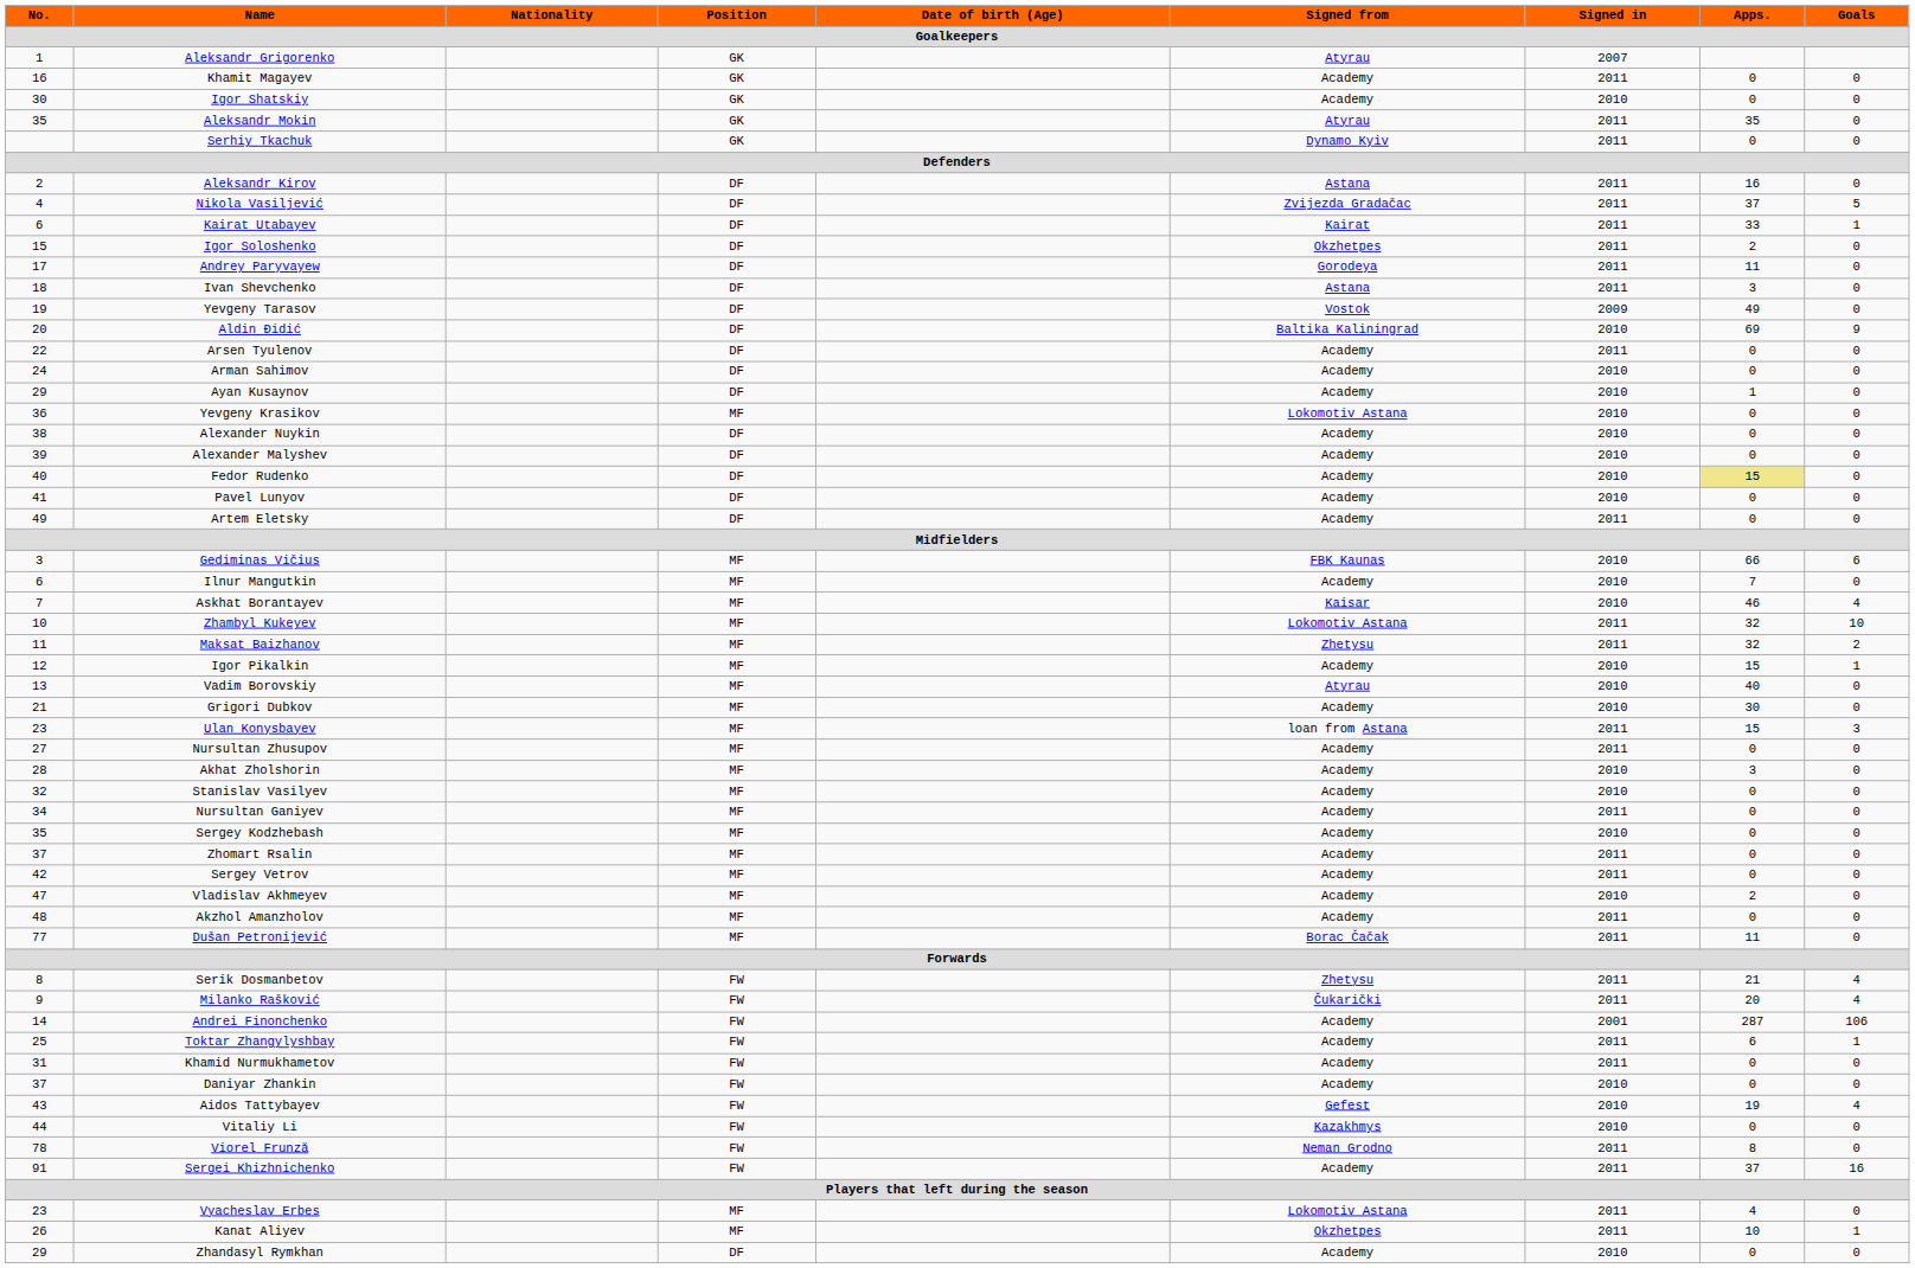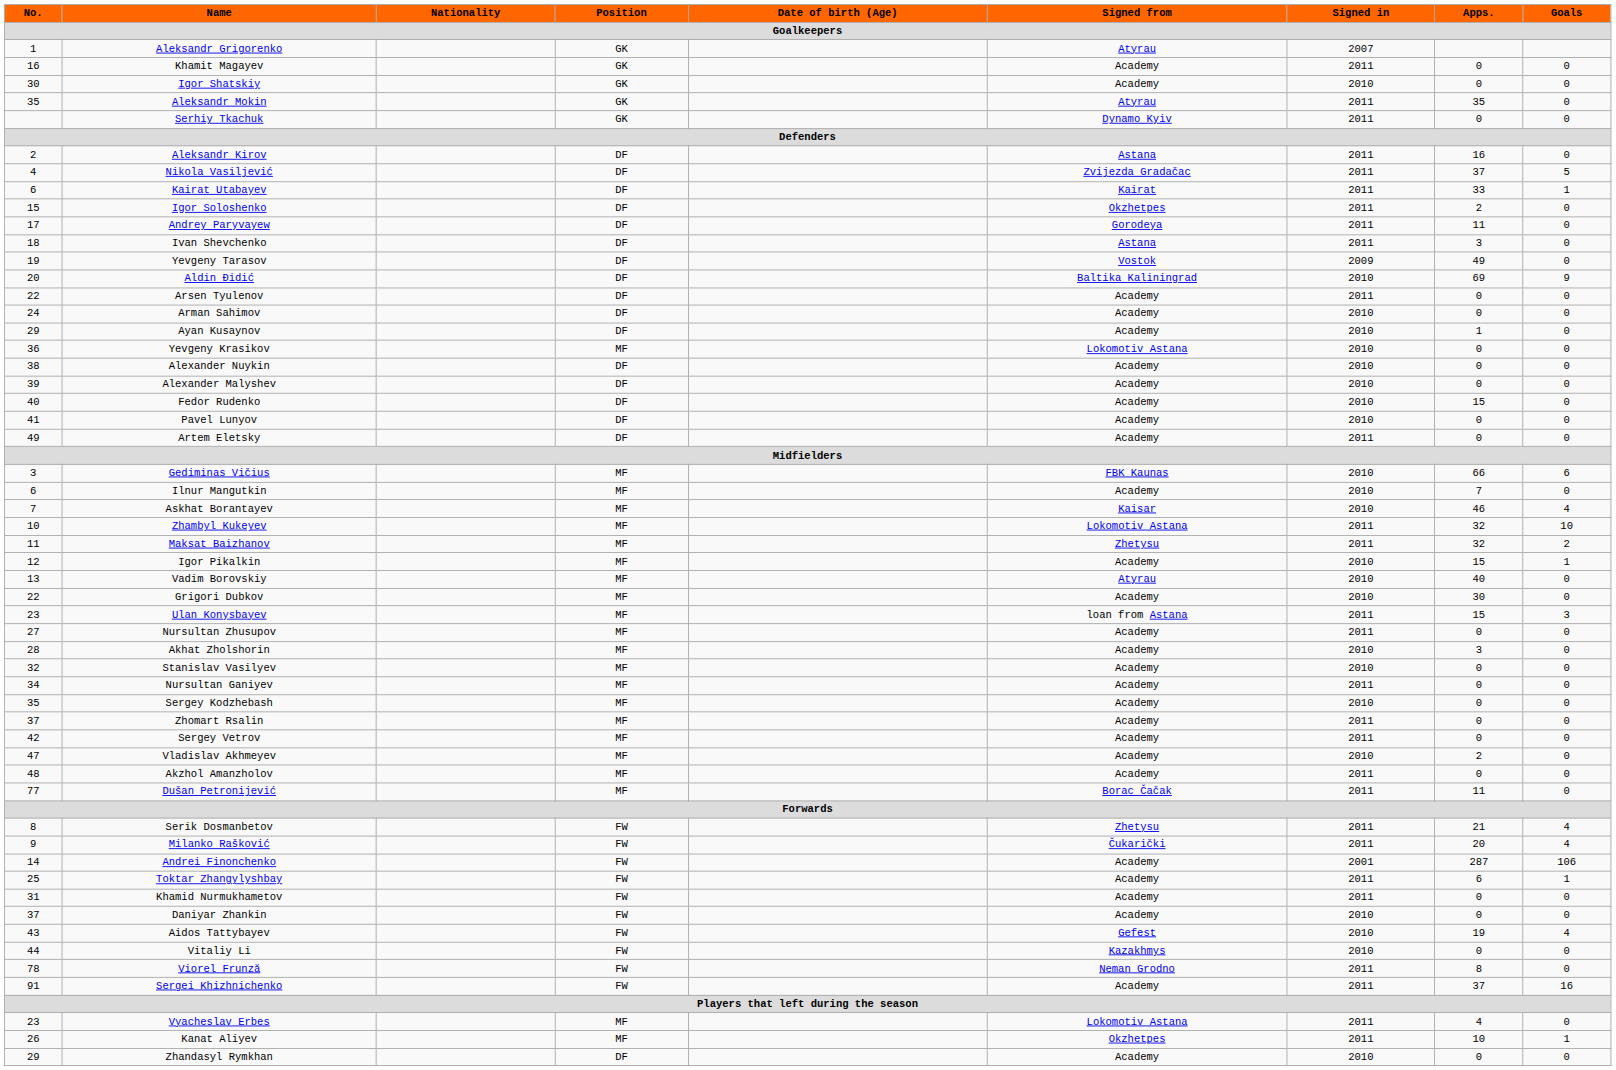 <table class="wikitable"  style="text-align:center; font-size:90%; width:90%;">
 <tr>
 <th style="background:#FF6600; color:black; text-align:center;">No.</th>
 <th style="background:#FF6600; color:black; text-align:center;">Name</th>
 <th style="background:#FF6600; color:black; text-align:center;">Nationality</th>
 <th style="background:#FF6600; color:black; text-align:center;">Position</th>
 <th style="background:#FF6600; color:black; text-align:center;">Date of birth (Age)</th>
 <th style="background:#FF6600; color:black; text-align:center;">Signed from</th>
 <th style="background:#FF6600; color:black; text-align:center;">Signed in</th>
 <th style="background:#FF6600; color:black; text-align:center;">Apps.</th>
 <th style="background:#FF6600; color:black; text-align:center;">Goals</th>
 </tr>
 <tr>
 <th colspan="11"  style="background:#dcdcdc; text-align:center;">Goalkeepers</th>
 </tr>
 <tr>
 <td>1</td>
 <td><a href='#'>Aleksandr Grigorenko</a></td>
 <td></td>
 <td>GK</td>
 <td></td>
 <td><a href='#'>Atyrau</a></td>
 <td>2007</td>
 <td></td>
 <td></td>
 </tr>
 <tr>
 <td>16</td>
 <td>Khamit Magayev</td>
 <td></td>
 <td>GK</td>
 <td></td>
 <td>Academy</td>
 <td>2011</td>
 <td>0</td>
 <td>0</td>
 </tr>
 <tr>
 <td>30</td>
 <td><a href='#'>Igor Shatskiy</a></td>
 <td></td>
 <td>GK</td>
 <td></td>
 <td>Academy</td>
 <td>2010</td>
 <td>0</td>
 <td>0</td>
 </tr>
 <tr>
 <td>35</td>
 <td><a href='#'>Aleksandr Mokin</a></td>
 <td></td>
 <td>GK</td>
 <td></td>
 <td><a href='#'>Atyrau</a></td>
 <td>2011</td>
 <td>35</td>
 <td>0</td>
 </tr>
 <tr>
 <td></td>
 <td><a href='#'>Serhiy Tkachuk</a></td>
 <td></td>
 <td>GK</td>
 <td></td>
 <td><a href='#'>Dynamo Kyiv</a></td>
 <td>2011</td>
 <td>0</td>
 <td>0</td>
 </tr>
 <tr>
 <th colspan="11"  style="background:#dcdcdc; text-align:center;">Defenders</th>
 </tr>
 <tr>
 <td>2</td>
 <td><a href='#'>Aleksandr Kirov</a></td>
 <td></td>
 <td>DF</td>
 <td></td>
 <td><a href='#'>Astana</a></td>
 <td>2011</td>
 <td>16</td>
 <td>0</td>
 </tr>
 <tr>
 <td>4</td>
 <td><a href='#'>Nikola Vasiljević</a></td>
 <td></td>
 <td>DF</td>
 <td></td>
 <td><a href='#'>Zvijezda Gradačac</a></td>
 <td>2011</td>
 <td>37</td>
 <td>5</td>
 </tr>
 <tr>
 <td>6</td>
 <td><a href='#'>Kairat Utabayev</a></td>
 <td></td>
 <td>DF</td>
 <td></td>
 <td><a href='#'>Kairat</a></td>
 <td>2011</td>
 <td>33</td>
 <td>1</td>
 </tr>
 <tr>
 <td>15</td>
 <td><a href='#'>Igor Soloshenko</a></td>
 <td></td>
 <td>DF</td>
 <td></td>
 <td><a href='#'>Okzhetpes</a></td>
 <td>2011</td>
 <td>2</td>
 <td>0</td>
 </tr>
 <tr>
 <td>17</td>
 <td><a href='#'>Andrey Paryvayew</a></td>
 <td></td>
 <td>DF</td>
 <td></td>
 <td><a href='#'>Gorodeya</a></td>
 <td>2011</td>
 <td>11</td>
 <td>0</td>
 </tr>
 <tr>
 <td>18</td>
 <td>Ivan Shevchenko</td>
 <td></td>
 <td>DF</td>
 <td></td>
 <td><a href='#'>Astana</a></td>
 <td>2011</td>
 <td>3</td>
 <td>0</td>
 </tr>
 <tr>
 <td>19</td>
 <td>Yevgeny Tarasov</td>
 <td></td>
 <td>DF</td>
 <td></td>
 <td><a href='#'>Vostok</a></td>
 <td>2009</td>
 <td>49</td>
 <td>0</td>
 </tr>
 <tr>
 <td>20</td>
 <td><a href='#'>Aldin Đidić</a></td>
 <td></td>
 <td>DF</td>
 <td></td>
 <td><a href='#'>Baltika Kaliningrad</a></td>
 <td>2010</td>
 <td>69</td>
 <td>9</td>
 </tr>
 <tr>
 <td>22</td>
 <td>Arsen Tyulenov</td>
 <td></td>
 <td>DF</td>
 <td></td>
 <td>Academy</td>
 <td>2011</td>
 <td>0</td>
 <td>0</td>
 </tr>
 <tr>
 <td>24</td>
 <td>Arman Sahimov</td>
 <td></td>
 <td>DF</td>
 <td></td>
 <td>Academy</td>
 <td>2010</td>
 <td>0</td>
 <td>0</td>
 </tr>
 <tr>
 <td>29</td>
 <td>Ayan Kusaynov</td>
 <td></td>
 <td>DF</td>
 <td></td>
 <td>Academy</td>
 <td>2010</td>
 <td>1</td>
 <td>0</td>
 </tr>
 <tr>
 <td>36</td>
 <td>Yevgeny Krasikov</td>
 <td></td>
 <td>MF</td>
 <td></td>
 <td><a href='#'>Lokomotiv Astana</a></td>
 <td>2010</td>
 <td>0</td>
 <td>0</td>
 </tr>
 <tr>
 <td>38</td>
 <td>Alexander Nuykin</td>
 <td></td>
 <td>DF</td>
 <td></td>
 <td>Academy</td>
 <td>2010</td>
 <td>0</td>
 <td>0</td>
 </tr>
 <tr>
 <td>39</td>
 <td>Alexander Malyshev</td>
 <td></td>
 <td>DF</td>
 <td></td>
 <td>Academy</td>
 <td>2010</td>
 <td>0</td>
 <td>0</td>
 </tr>
 <tr>
 <td>40</td>
 <td>Fedor Rudenko</td>
 <td></td>
 <td>DF</td>
 <td></td>
 <td>Academy</td>
 <td>2010</td>
-<td style="background: khaki;">15</td>
+<td>15</td>
 <td>0</td>
 </tr>
 <tr>
 <td>41</td>
 <td>Pavel Lunyov</td>
 <td></td>
 <td>DF</td>
 <td></td>
 <td>Academy</td>
 <td>2010</td>
 <td>0</td>
 <td>0</td>
 </tr>
 <tr>
 <td>49</td>
 <td>Artem Eletsky</td>
 <td></td>
 <td>DF</td>
 <td></td>
 <td>Academy</td>
 <td>2011</td>
 <td>0</td>
 <td>0</td>
 </tr>
 <tr>
 <th colspan="11"  style="background:#dcdcdc; text-align:center;">Midfielders</th>
 </tr>
 <tr>
 <td>3</td>
 <td><a href='#'>Gediminas Vičius</a></td>
 <td></td>
 <td>MF</td>
 <td></td>
 <td><a href='#'>FBK Kaunas</a></td>
 <td>2010</td>
 <td>66</td>
 <td>6</td>
 </tr>
 <tr>
 <td>6</td>
 <td>Ilnur Mangutkin</td>
 <td></td>
 <td>MF</td>
 <td></td>
 <td>Academy</td>
 <td>2010</td>
 <td>7</td>
 <td>0</td>
 </tr>
 <tr>
 <td>7</td>
 <td>Askhat Borantayev</td>
 <td></td>
 <td>MF</td>
 <td></td>
 <td><a href='#'>Kaisar</a></td>
 <td>2010</td>
 <td>46</td>
 <td>4</td>
 </tr>
 <tr>
 <td>10</td>
 <td><a href='#'>Zhambyl Kukeyev</a></td>
 <td></td>
 <td>MF</td>
 <td></td>
 <td><a href='#'>Lokomotiv Astana</a></td>
 <td>2011</td>
 <td>32</td>
 <td>10</td>
 </tr>
 <tr>
 <td>11</td>
 <td><a href='#'>Maksat Baizhanov</a></td>
 <td></td>
 <td>MF</td>
 <td></td>
 <td><a href='#'>Zhetysu</a></td>
 <td>2011</td>
 <td>32</td>
 <td>2</td>
 </tr>
 <tr>
 <td>12</td>
 <td>Igor Pikalkin</td>
 <td></td>
 <td>MF</td>
 <td></td>
 <td>Academy</td>
 <td>2010</td>
 <td>15</td>
 <td>1</td>
 </tr>
 <tr>
 <td>13</td>
 <td>Vadim Borovskiy</td>
 <td></td>
 <td>MF</td>
 <td></td>
 <td><a href='#'>Atyrau</a></td>
 <td>2010</td>
 <td>40</td>
 <td>0</td>
 </tr>
 <tr>
-<td>21</td>
+<td>22</td>
 <td>Grigori Dubkov</td>
 <td></td>
 <td>MF</td>
 <td></td>
 <td>Academy</td>
 <td>2010</td>
 <td>30</td>
 <td>0</td>
 </tr>
 <tr>
 <td>23</td>
 <td><a href='#'>Ulan Konysbayev</a></td>
 <td></td>
 <td>MF</td>
 <td></td>
 <td>loan from <a href='#'>Astana</a></td>
 <td>2011</td>
 <td>15</td>
 <td>3</td>
 </tr>
 <tr>
 <td>27</td>
 <td>Nursultan Zhusupov</td>
 <td></td>
 <td>MF</td>
 <td></td>
 <td>Academy</td>
 <td>2011</td>
 <td>0</td>
 <td>0</td>
 </tr>
 <tr>
 <td>28</td>
 <td>Akhat Zholshorin</td>
 <td></td>
 <td>MF</td>
 <td></td>
 <td>Academy</td>
 <td>2010</td>
 <td>3</td>
 <td>0</td>
 </tr>
 <tr>
 <td>32</td>
 <td>Stanislav Vasilyev</td>
 <td></td>
 <td>MF</td>
 <td></td>
 <td>Academy</td>
 <td>2010</td>
 <td>0</td>
 <td>0</td>
 </tr>
 <tr>
 <td>34</td>
 <td>Nursultan Ganiyev</td>
 <td></td>
 <td>MF</td>
 <td></td>
 <td>Academy</td>
 <td>2011</td>
 <td>0</td>
 <td>0</td>
 </tr>
 <tr>
 <td>35</td>
 <td>Sergey Kodzhebash</td>
 <td></td>
 <td>MF</td>
 <td></td>
 <td>Academy</td>
 <td>2010</td>
 <td>0</td>
 <td>0</td>
 </tr>
 <tr>
 <td>37</td>
 <td>Zhomart Rsalin</td>
 <td></td>
 <td>MF</td>
 <td></td>
 <td>Academy</td>
 <td>2011</td>
 <td>0</td>
 <td>0</td>
 </tr>
 <tr>
 <td>42</td>
 <td>Sergey Vetrov</td>
 <td></td>
 <td>MF</td>
 <td></td>
 <td>Academy</td>
 <td>2011</td>
 <td>0</td>
 <td>0</td>
 </tr>
 <tr>
 <td>47</td>
 <td>Vladislav Akhmeyev</td>
 <td></td>
 <td>MF</td>
 <td></td>
 <td>Academy</td>
 <td>2010</td>
 <td>2</td>
 <td>0</td>
 </tr>
 <tr>
 <td>48</td>
 <td>Akzhol Amanzholov</td>
 <td></td>
 <td>MF</td>
 <td></td>
 <td>Academy</td>
 <td>2011</td>
 <td>0</td>
 <td>0</td>
 </tr>
 <tr>
 <td>77</td>
 <td><a href='#'>Dušan Petronijević</a></td>
 <td></td>
 <td>MF</td>
 <td></td>
 <td><a href='#'>Borac Čačak</a></td>
 <td>2011</td>
 <td>11</td>
 <td>0</td>
 </tr>
 <tr>
 <th colspan="11"  style="background:#dcdcdc; text-align:center;">Forwards</th>
 </tr>
 <tr>
 <td>8</td>
 <td>Serik Dosmanbetov</td>
 <td></td>
 <td>FW</td>
 <td></td>
 <td><a href='#'>Zhetysu</a></td>
 <td>2011</td>
 <td>21</td>
 <td>4</td>
 </tr>
 <tr>
 <td>9</td>
 <td><a href='#'>Milanko Rašković</a></td>
 <td></td>
 <td>FW</td>
 <td></td>
 <td><a href='#'>Čukarički</a></td>
 <td>2011</td>
 <td>20</td>
 <td>4</td>
 </tr>
 <tr>
 <td>14</td>
 <td><a href='#'>Andrei Finonchenko</a></td>
 <td></td>
 <td>FW</td>
 <td></td>
 <td>Academy</td>
 <td>2001</td>
 <td>287</td>
 <td>106</td>
 </tr>
 <tr>
 <td>25</td>
 <td><a href='#'>Toktar Zhangylyshbay</a></td>
 <td></td>
 <td>FW</td>
 <td></td>
 <td>Academy</td>
 <td>2011</td>
 <td>6</td>
 <td>1</td>
 </tr>
 <tr>
 <td>31</td>
 <td>Khamid Nurmukhametov</td>
 <td></td>
 <td>FW</td>
 <td></td>
 <td>Academy</td>
 <td>2011</td>
 <td>0</td>
 <td>0</td>
 </tr>
 <tr>
 <td>37</td>
 <td>Daniyar Zhankin</td>
 <td></td>
 <td>FW</td>
 <td></td>
 <td>Academy</td>
 <td>2010</td>
 <td>0</td>
 <td>0</td>
 </tr>
 <tr>
 <td>43</td>
 <td>Aidos Tattybayev</td>
 <td></td>
 <td>FW</td>
 <td></td>
 <td><a href='#'>Gefest</a></td>
 <td>2010</td>
 <td>19</td>
 <td>4</td>
 </tr>
 <tr>
 <td>44</td>
 <td>Vitaliy Li</td>
 <td></td>
 <td>FW</td>
 <td></td>
 <td><a href='#'>Kazakhmys</a></td>
 <td>2010</td>
 <td>0</td>
 <td>0</td>
 </tr>
 <tr>
 <td>78</td>
 <td><a href='#'>Viorel Frunză</a></td>
 <td></td>
 <td>FW</td>
 <td></td>
 <td><a href='#'>Neman Grodno</a></td>
 <td>2011</td>
 <td>8</td>
 <td>0</td>
 </tr>
 <tr>
 <td>91</td>
 <td><a href='#'>Sergei Khizhnichenko</a></td>
 <td></td>
 <td>FW</td>
 <td></td>
 <td>Academy</td>
 <td>2011</td>
 <td>37</td>
 <td>16</td>
 </tr>
 <tr>
 <th colspan="11"  style="background:#dcdcdc; text-align:center;">Players that left during the season</th>
 </tr>
 <tr>
 <td>23</td>
 <td><a href='#'>Vyacheslav Erbes</a></td>
 <td></td>
 <td>MF</td>
 <td></td>
 <td><a href='#'>Lokomotiv Astana</a></td>
 <td>2011</td>
 <td>4</td>
 <td>0</td>
 </tr>
 <tr>
 <td>26</td>
 <td>Kanat Aliyev</td>
 <td></td>
 <td>MF</td>
 <td></td>
 <td><a href='#'>Okzhetpes</a></td>
 <td>2011</td>
 <td>10</td>
 <td>1</td>
 </tr>
 <tr>
 <td>29</td>
 <td>Zhandasyl Rymkhan</td>
 <td></td>
 <td>DF</td>
 <td></td>
 <td>Academy</td>
 <td>2010</td>
 <td>0</td>
 <td>0<br></td>
 </tr>
 </table>
